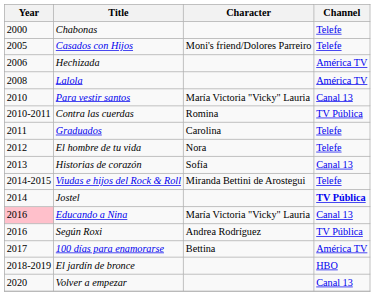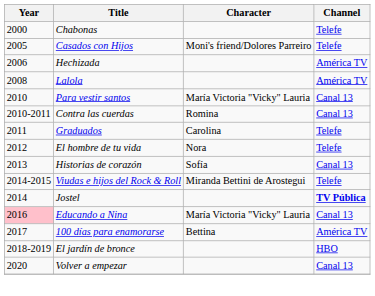 <table class="wikitable" style="font-size: 90%;">
 <tr>
 <th>Year</th>
 <th>Title</th>
 <th>Character</th>
 <th>Channel</th>
 </tr>
 <tr>
 <td>2000</td>
 <td><em>Chabonas</em></td>
 <td></td>
 <td><a href='#'>Telefe</a></td>
 </tr>
 <tr>
 <td>2005</td>
 <td><em><a href='#'>Casados con Hijos</a></em></td>
 <td>Moni's friend/Dolores Parreiro</td>
 <td><a href='#'>Telefe</a></td>
 </tr>
 <tr>
 <td>2006</td>
 <td><em>Hechizada</em></td>
 <td></td>
 <td><a href='#'>América TV</a></td>
 </tr>
 <tr>
 <td>2008</td>
 <td><em><a href='#'>Lalola</a></em></td>
 <td></td>
 <td><a href='#'>América TV</a></td>
 </tr>
 <tr>
 <td>2010</td>
 <td><em><a href='#'>Para vestir santos</a></em></td>
 <td>María Victoria "Vicky" Lauria</td>
 <td><a href='#'>Canal 13</a></td>
 </tr>
 <tr>
 <td>2010-2011</td>
 <td><em>Contra las cuerdas</em></td>
 <td>Romina</td>
-<td><a href='#'>TV Pública</a></td>
+<td><a href='#'>Canal 13</a></td>
 </tr>
 <tr>
 <td>2011</td>
 <td><em><a href='#'>Graduados</a></em></td>
 <td>Carolina</td>
 <td><a href='#'>Telefe</a></td>
 </tr>
 <tr>
 <td>2012</td>
 <td><em>El hombre de tu vida</em></td>
 <td>Nora</td>
 <td><a href='#'>Telefe</a></td>
 </tr>
 <tr>
 <td>2013</td>
 <td><em>Historias de corazón</em></td>
 <td>Sofía</td>
 <td><a href='#'>Canal 13</a></td>
 </tr>
 <tr>
 <td>2014-2015</td>
 <td><em><a href='#'>Viudas e hijos del Rock & Roll</a></em></td>
 <td>Miranda Bettini de Arostegui</td>
 <td><a href='#'>Telefe</a></td>
 </tr>
 <tr>
 <td>2014</td>
 <td><em>Jostel</em></td>
 <td></td>
 <td><strong><a href='#'>TV Pública</a></strong></td>
 </tr>
 <tr>
 <td style="background: pink;">2016</td>
 <td><em><a href='#'>Educando a Nina</a></em></td>
 <td>María Victoria "Vicky" Lauria</td>
 <td><a href='#'>Canal 13</a></td>
 </tr>
 <tr>
-<td>2016</td>
-<td><em>Según Roxi</em></td>
-<td>Andrea Rodríguez</td>
-<td><a href='#'>TV Pública</a></td>
-</tr>
-<tr>
 <td>2017</td>
 <td><em><a href='#'>100 días para enamorarse</a></em></td>
 <td>Bettina</td>
 <td><a href='#'>América TV</a></td>
 </tr>
 <tr>
 <td>2018-2019</td>
 <td><em>El jardín de bronce</em></td>
 <td></td>
 <td><a href='#'>HBO</a></td>
 </tr>
 <tr>
 <td>2020</td>
 <td><em>Volver a empezar</em></td>
 <td></td>
 <td><a href='#'>Canal 13</a></td>
 </tr>
 <tr>
 </tr>
 </table>
